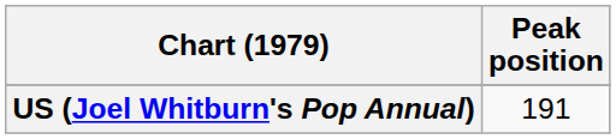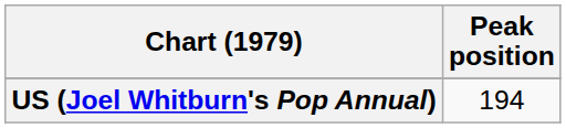 <table class="wikitable sortable plainrowheaders" style="text-align:center">
 <tr>
 <th>Chart (1979)</th>
 <th>Peak<br>position</th>
 </tr>
 <tr>
 </tr>
 <tr>
 <th scope="row">US (<a href='#'>Joel Whitburn</a>'s <em>Pop Annual</em>)</th>
-<td style="text-align:center;">191</td>
+<td style="text-align:center;">194</td>
 </tr>
 </table>
